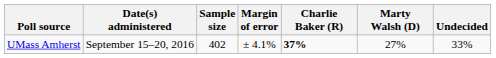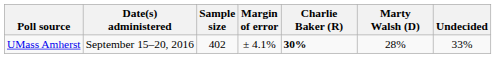 <table class="wikitable">
 <tr valign=bottom>
 <th>Poll source</th>
 <th>Date(s)<br>administered</th>
 <th>Sample<br>size</th>
 <th>Margin<br>of error</th>
 <th style="width:100px;">Charlie<br>Baker (R)</th>
 <th style="width:100px;">Marty<br>Walsh (D)</th>
 <th>Undecided</th>
 </tr>
 <tr>
 <td><a href='#'>UMass Amherst</a></td>
 <td align=center>September 15–20, 2016</td>
 <td align=center>402</td>
 <td align=center>± 4.1%</td>
-<td><strong>37%</strong></td>
-<td align=center>27%</td>
+<td><strong>30%</strong></td>
+<td align=center>28%</td>
 <td align=center>33%</td>
 </tr>
 </table>
